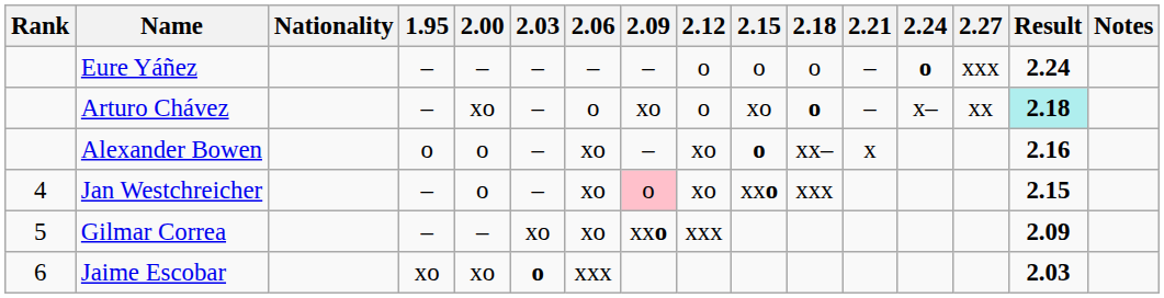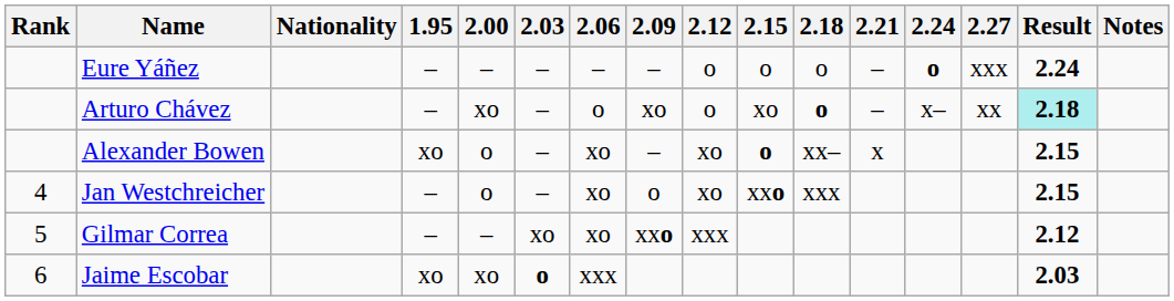 <table class="wikitable sortable" style="text-align:center;font-size:95%">
 <tr>
 <th>Rank</th>
 <th>Name</th>
 <th>Nationality</th>
 <th>1.95</th>
 <th>2.00</th>
 <th>2.03</th>
 <th>2.06</th>
 <th>2.09</th>
 <th>2.12</th>
 <th>2.15</th>
 <th>2.18</th>
 <th>2.21</th>
 <th>2.24</th>
 <th>2.27</th>
 <th>Result</th>
 <th>Notes</th>
 </tr>
 <tr>
 <td></td>
 <td align=left><a href='#'>Eure Yáñez</a></td>
 <td align=left></td>
 <td>–</td>
 <td>–</td>
 <td>–</td>
 <td>–</td>
 <td>–</td>
 <td>o</td>
 <td>o</td>
 <td>o</td>
 <td>–</td>
 <td><strong>o</strong></td>
 <td>xxx</td>
 <td><strong>2.24</strong></td>
 <td></td>
 </tr>
 <tr>
 <td></td>
 <td align=left><a href='#'>Arturo Chávez</a></td>
 <td align=left></td>
 <td>–</td>
 <td>xo</td>
 <td>–</td>
 <td>o</td>
 <td>xo</td>
 <td>o</td>
 <td>xo</td>
 <td><strong>o</strong></td>
 <td>–</td>
 <td>x–</td>
 <td>xx</td>
 <td style="background: paleturquoise;"><strong>2.18</strong></td>
 <td></td>
 </tr>
 <tr>
 <td></td>
 <td align=left><a href='#'>Alexander Bowen</a></td>
 <td align=left></td>
-<td>o</td>
+<td>xo</td>
 <td>o</td>
 <td>–</td>
 <td>xo</td>
 <td>–</td>
 <td>xo</td>
 <td><strong>o</strong></td>
 <td>xx–</td>
 <td>x</td>
 <td></td>
 <td></td>
-<td><strong>2.16</strong></td>
+<td><strong>2.15</strong></td>
 <td></td>
 </tr>
 <tr>
 <td>4</td>
 <td align=left><a href='#'>Jan Westchreicher</a></td>
 <td align=left></td>
 <td>–</td>
 <td>o</td>
 <td>–</td>
 <td>xo</td>
-<td style="background: pink;">o</td>
+<td>o</td>
 <td>xo</td>
 <td>xx<strong>o</strong></td>
 <td>xxx</td>
 <td></td>
 <td></td>
 <td></td>
 <td><strong>2.15</strong></td>
 <td></td>
 </tr>
 <tr>
 <td>5</td>
 <td align=left><a href='#'>Gilmar Correa</a></td>
 <td align=left></td>
 <td>–</td>
 <td>–</td>
 <td>xo</td>
 <td>xo</td>
 <td>xx<strong>o</strong></td>
 <td>xxx</td>
 <td></td>
 <td></td>
 <td></td>
 <td></td>
 <td></td>
-<td><strong>2.09</strong></td>
+<td><strong>2.12</strong></td>
 <td></td>
 </tr>
 <tr>
 <td>6</td>
 <td align=left><a href='#'>Jaime Escobar</a></td>
 <td align=left></td>
 <td>xo</td>
 <td>xo</td>
 <td><strong>o</strong></td>
 <td>xxx</td>
 <td></td>
 <td></td>
 <td></td>
 <td></td>
 <td></td>
 <td></td>
 <td></td>
 <td><strong>2.03</strong></td>
 <td></td>
 </tr>
 </table>
